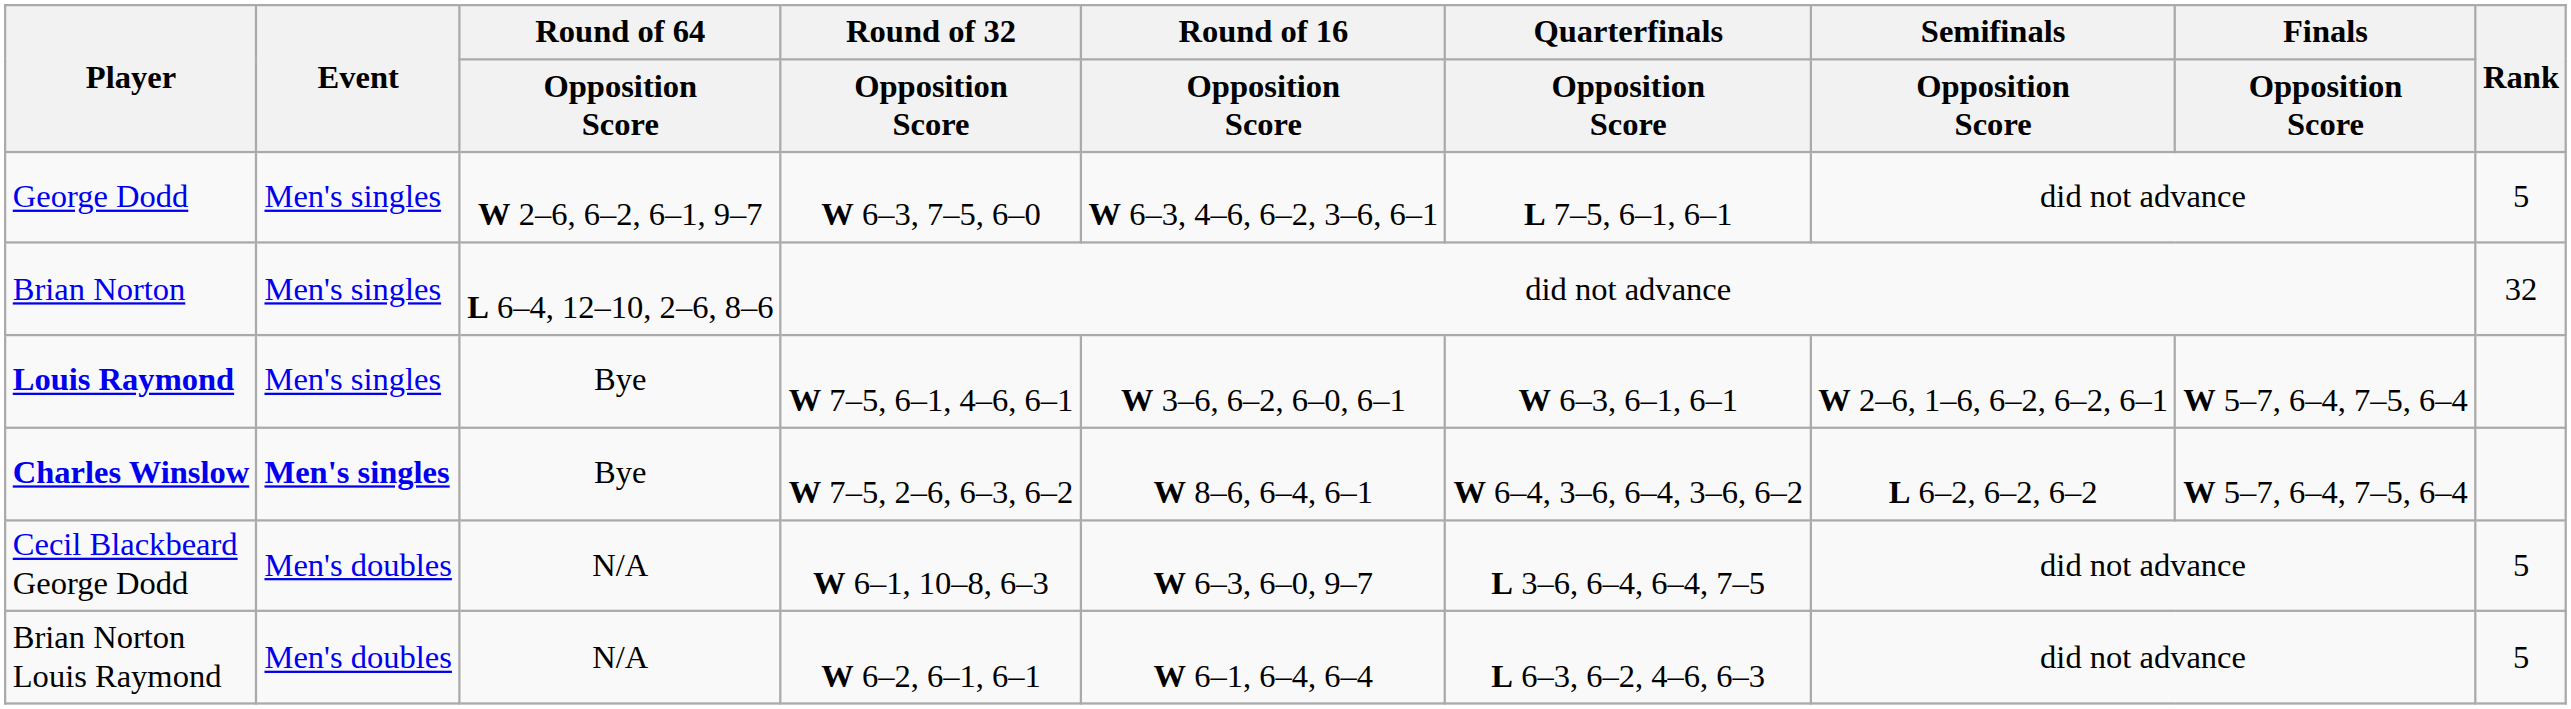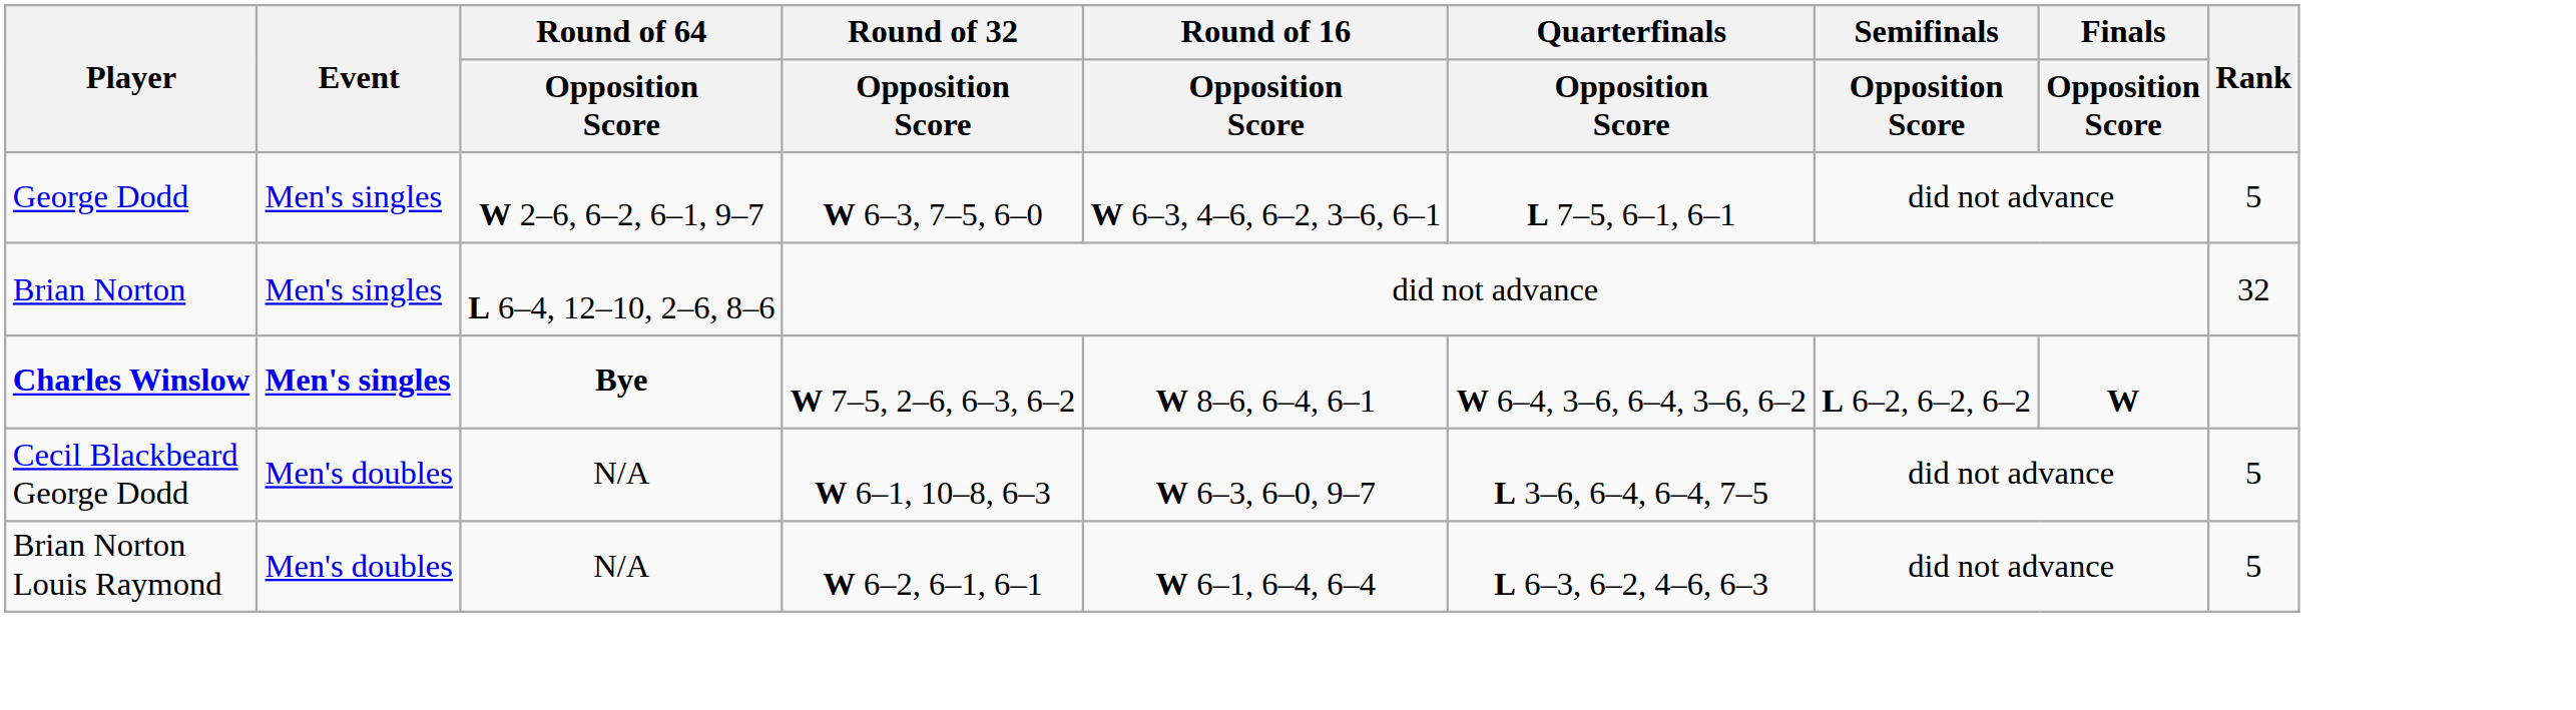 <table class=wikitable style="font-size:90%">
 <tr>
 <th rowspan="2">Player</th>
 <th rowspan="2">Event</th>
 <th>Round of 64</th>
 <th>Round of 32</th>
 <th>Round of 16</th>
 <th>Quarterfinals</th>
 <th>Semifinals</th>
 <th>Finals</th>
 <th rowspan=2>Rank</th>
 </tr>
 <tr>
 <th>Opposition<br>Score</th>
 <th>Opposition<br>Score</th>
 <th>Opposition<br>Score</th>
 <th>Opposition<br>Score</th>
 <th>Opposition<br>Score</th>
 <th>Opposition<br>Score</th>
 </tr>
 <tr>
 <td><a href='#'>George Dodd</a></td>
 <td><a href='#'>Men's singles</a></td>
 <td align=center> <br> <strong>W</strong> 2–6, 6–2, 6–1, 9–7</td>
 <td align=center> <br> <strong>W</strong> 6–3, 7–5, 6–0</td>
 <td align=center> <br> <strong>W</strong> 6–3, 4–6, 6–2, 3–6, 6–1</td>
 <td align=center> <br> <strong>L</strong> 7–5, 6–1, 6–1</td>
 <td align=center colspan=2>did not advance</td>
 <td align=center>5</td>
 </tr>
 <tr>
 <td><a href='#'>Brian Norton</a></td>
 <td><a href='#'>Men's singles</a></td>
 <td align=center> <br> <strong>L</strong> 6–4, 12–10, 2–6, 8–6</td>
 <td align=center colspan=5>did not advance</td>
 <td align=center>32</td>
 </tr>
 <tr>
-<td><strong><a href='#'>Louis Raymond</a></strong></td>
-<td><a href='#'>Men's singles</a></td>
-<td align=center>Bye</td>
-<td align=center> <br> <strong>W</strong> 7–5, 6–1, 4–6, 6–1</td>
-<td align=center> <br> <strong>W</strong> 3–6, 6–2, 6–0, 6–1</td>
-<td align=center> <br> <strong>W</strong> 6–3, 6–1, 6–1</td>
-<td align=center> <br> <strong>W</strong> 2–6, 1–6, 6–2, 6–2, 6–1</td>
-<td align=center> <br> <strong>W</strong> 5–7, 6–4, 7–5, 6–4</td>
-<td align=center></td>
-</tr>
-<tr>
 <td><strong><a href='#'>Charles Winslow</a></strong></td>
 <td><strong><a href='#'>Men's singles</a></strong></td>
-<td align=center>Bye</td>
+<td align=center><strong>Bye</strong></td>
 <td align=center> <br> <strong>W</strong> 7–5, 2–6, 6–3, 6–2</td>
 <td align=center> <br> <strong>W</strong> 8–6, 6–4, 6–1</td>
 <td align=center> <br> <strong>W</strong> 6–4, 3–6, 6–4, 3–6, 6–2</td>
 <td align=center> <br> <strong>L</strong> 6–2, 6–2, 6–2</td>
-<td align=center> <br> <strong>W</strong> 5–7, 6–4, 7–5, 6–4</td>
+<td align=center> <br> <strong>W</strong></td>
 <td align=center></td>
 </tr>
 <tr>
 <td><a href='#'>Cecil Blackbeard</a> <br> George Dodd</td>
 <td><a href='#'>Men's doubles</a></td>
 <td align=center>N/A</td>
 <td align=center> <br> <strong>W</strong> 6–1, 10–8, 6–3</td>
 <td align=center> <br> <strong>W</strong> 6–3, 6–0, 9–7</td>
 <td align=center> <br> <strong>L</strong> 3–6, 6–4, 6–4, 7–5</td>
 <td align=center colspan=2>did not advance</td>
 <td align=center>5</td>
 </tr>
 <tr>
 <td>Brian Norton <br> Louis Raymond</td>
 <td><a href='#'>Men's doubles</a></td>
 <td align=center>N/A</td>
 <td align=center> <br> <strong>W</strong> 6–2, 6–1, 6–1</td>
 <td align=center> <br> <strong>W</strong> 6–1, 6–4, 6–4</td>
 <td align=center> <br> <strong>L</strong> 6–3, 6–2, 4–6, 6–3</td>
 <td align=center colspan=2>did not advance</td>
 <td align=center>5</td>
 </tr>
 </table>
